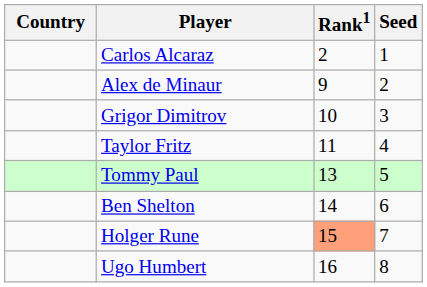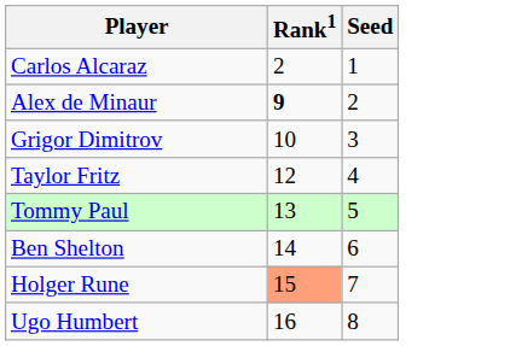 <table class="wikitable" border="1">
 <tr>
-<th width="70">Country</th>
 <th width="175">Player</th>
 <th>Rank<sup>1</sup></th>
 <th>Seed</th>
 </tr>
 <tr>
-<td></td>
 <td><a href='#'>Carlos Alcaraz</a></td>
 <td>2</td>
 <td>1</td>
 </tr>
 <tr>
-<td></td>
 <td><a href='#'>Alex de Minaur</a></td>
-<td>9</td>
+<td><strong>9</strong></td>
 <td>2</td>
 </tr>
 <tr>
-<td></td>
 <td><a href='#'>Grigor Dimitrov</a></td>
 <td>10</td>
 <td>3</td>
 </tr>
 <tr>
-<td></td>
 <td><a href='#'>Taylor Fritz</a></td>
-<td>11</td>
+<td>12</td>
 <td>4</td>
 </tr>
 <tr bgcolor=#cfc>
-<td></td>
 <td><a href='#'>Tommy Paul</a></td>
 <td>13</td>
 <td>5</td>
 </tr>
 <tr>
-<td></td>
 <td><a href='#'>Ben Shelton</a></td>
 <td>14</td>
 <td>6</td>
 </tr>
 <tr>
-<td></td>
 <td><a href='#'>Holger Rune</a></td>
 <td style="background: lightsalmon;">15</td>
 <td>7</td>
 </tr>
 <tr>
-<td></td>
 <td><a href='#'>Ugo Humbert</a></td>
 <td>16</td>
 <td>8</td>
 </tr>
 </table>
